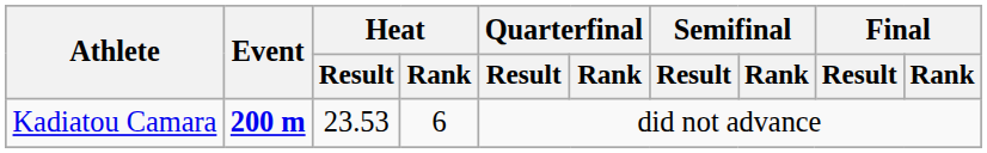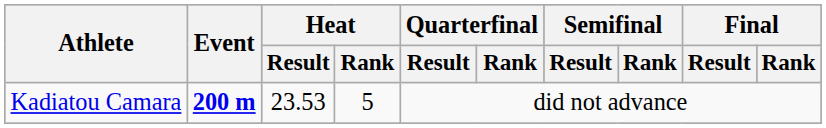 <table class=wikitable style="font-size:90%">
 <tr>
 <th rowspan="2">Athlete</th>
 <th rowspan="2">Event</th>
 <th colspan="2">Heat</th>
 <th colspan="2">Quarterfinal</th>
 <th colspan="2">Semifinal</th>
 <th colspan="2">Final</th>
 </tr>
 <tr style="font-size:95%">
 <th>Result</th>
 <th>Rank</th>
 <th>Result</th>
 <th>Rank</th>
 <th>Result</th>
 <th>Rank</th>
 <th>Result</th>
 <th>Rank</th>
 </tr>
 <tr align=center>
 <td align=left><a href='#'>Kadiatou Camara</a></td>
 <td align=left><strong><a href='#'>200 m</a></strong></td>
 <td>23.53</td>
-<td>6</td>
+<td>5</td>
 <td colspan=6>did not advance</td>
 </tr>
 </table>
